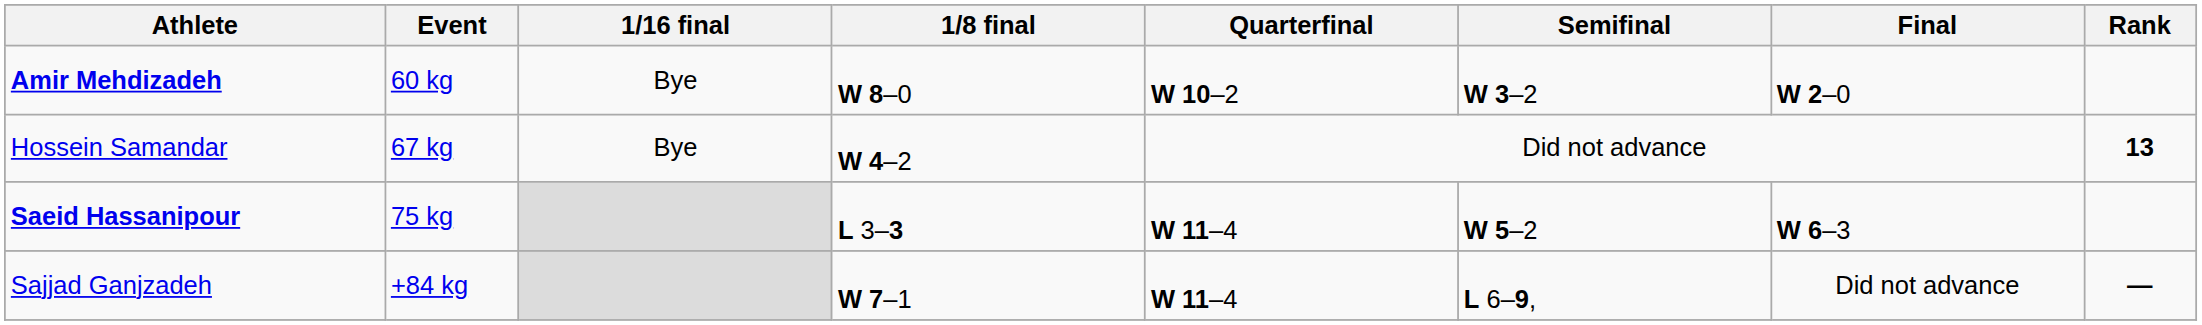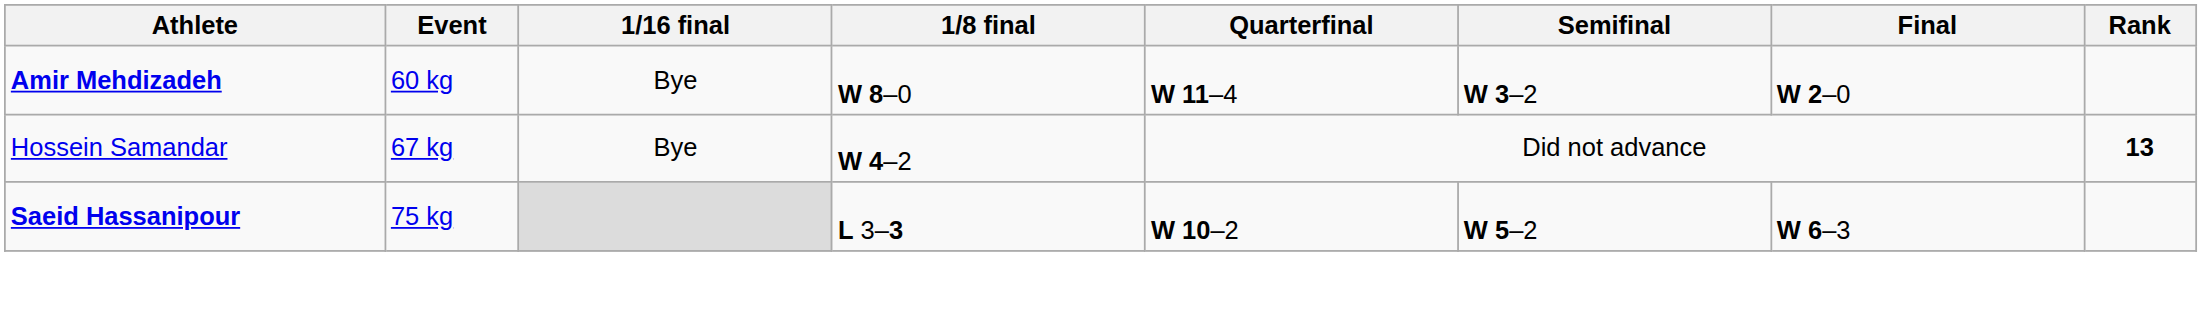 <table class="wikitable" width="98%" style="text-align:left; font-size:90%">
 <tr>
 <th width="17%">Athlete</th>
 <th width="6%">Event</th>
 <th width="14%">1/16 final</th>
 <th width="14%">1/8 final</th>
 <th width="14%">Quarterfinal</th>
 <th width="14%">Semifinal</th>
 <th width="14%">Final</th>
 <th width="5%">Rank</th>
 </tr>
 <tr>
 <td><strong><a href='#'>Amir Mehdizadeh</a></strong></td>
 <td><a href='#'>60 kg</a></td>
 <td align=center>Bye</td>
 <td><br><strong>W</strong> <strong>8</strong>–0</td>
-<td><br><strong>W</strong> <strong>10</strong>–2</td>
+<td><br><strong>W</strong> <strong>11</strong>–4</td>
 <td><br><strong>W</strong> <strong>3</strong>–2</td>
 <td><br><strong>W</strong> <strong>2</strong>–0</td>
 <td align=center></td>
 </tr>
 <tr>
 <td><a href='#'>Hossein Samandar</a></td>
 <td><a href='#'>67 kg</a></td>
 <td align=center>Bye</td>
 <td><br><strong>W</strong> <strong>4</strong>–2</td>
 <td align=center colspan=3>Did not advance</td>
 <td align=center><strong>13</strong></td>
 </tr>
 <tr>
 <td><strong><a href='#'>Saeid Hassanipour</a></strong></td>
 <td><a href='#'>75 kg</a></td>
 <td bgcolor=#DCDCDC></td>
 <td><br><strong>L</strong> 3–<strong>3</strong></td>
-<td><br><strong>W</strong> <strong>11</strong>–4</td>
+<td><br><strong>W</strong> <strong>10</strong>–2</td>
 <td><br><strong>W</strong> <strong>5</strong>–2</td>
 <td><br><strong>W</strong> <strong>6</strong>–3</td>
 <td align=center></td>
 </tr>
-<tr>
-<td><a href='#'>Sajjad Ganjzadeh</a></td>
-<td><a href='#'>+84 kg</a></td>
-<td bgcolor=#DCDCDC></td>
-<td><br><strong>W</strong> <strong>7</strong>–1</td>
-<td><br><strong>W</strong> <strong>11</strong>–4</td>
-<td><br><strong>L</strong> 6–<strong>9</strong>, </td>
-<td align=center>Did not advance</td>
-<td align=center><strong>—</strong></td>
-</tr>
 </table>
